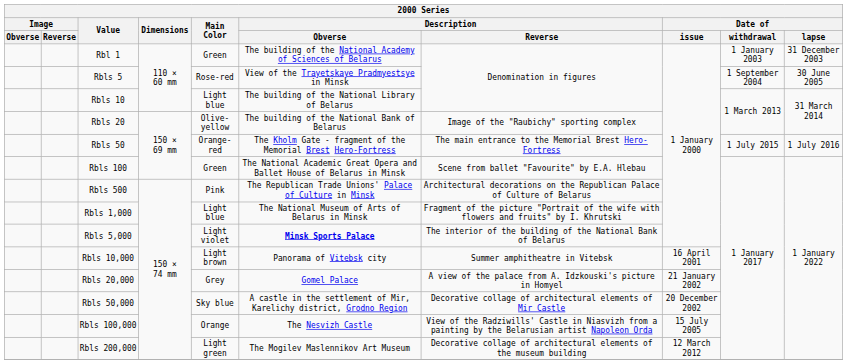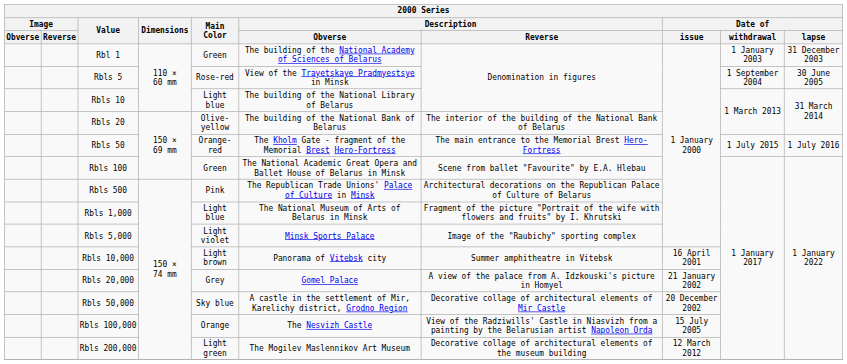 <table class="wikitable" style="font-size: 90%; text-align:center">
 <tr>
 <th colspan="10">2000 Series </th>
 </tr>
 <tr>
 <th colspan="2">Image</th>
 <th rowspan="2">Value</th>
 <th rowspan="2">Dimensions</th>
 <th rowspan="2">Main Color</th>
 <th colspan="2">Description</th>
 <th colspan="3">Date of</th>
 </tr>
 <tr>
 <th>Obverse</th>
 <th>Reverse</th>
 <th>Obverse</th>
 <th>Reverse</th>
 <th>issue</th>
 <th>withdrawal</th>
 <th>lapse</th>
 </tr>
 <tr>
 <td></td>
 <td></td>
 <td>Rbl 1</td>
 <td rowspan="3">110 × 60 mm</td>
 <td>Green</td>
 <td>The building of the <a href='#'>National Academy of Sciences of Belarus</a></td>
 <td rowspan="3">Denomination in figures</td>
 <td rowspan="9">1 January 2000</td>
 <td>1 January 2003</td>
 <td>31 December 2003</td>
 </tr>
 <tr>
 <td></td>
 <td></td>
 <td>Rbls 5</td>
 <td>Rose-red</td>
 <td>View of the <a href='#'>Trayetskaye Pradmyestsye</a> in Minsk</td>
 <td>1 September 2004</td>
 <td>30 June 2005</td>
 </tr>
 <tr>
 <td></td>
 <td></td>
 <td>Rbls 10</td>
 <td>Light blue</td>
 <td>The building of the National Library of Belarus</td>
 <td rowspan="2">1 March 2013</td>
 <td rowspan="2">31 March 2014</td>
 </tr>
 <tr>
 <td></td>
 <td></td>
 <td>Rbls 20</td>
 <td rowspan="3">150 × 69 mm</td>
 <td>Olive-yellow</td>
 <td>The building of the National Bank of Belarus</td>
-<td>Image of the "Raubichy" sporting complex</td>
+<td>The interior of the building of the National Bank of Belarus</td>
 </tr>
 <tr>
 <td></td>
 <td></td>
 <td>Rbls 50</td>
 <td>Orange-red</td>
 <td>The <a href='#'>Kholm</a> Gate - fragment of the Memorial <a href='#'>Brest</a> <a href='#'>Hero-Fortress</a></td>
 <td>The main entrance to the Memorial Brest <a href='#'>Hero-Fortress</a></td>
 <td>1 July 2015</td>
 <td>1 July 2016</td>
 </tr>
 <tr>
 <td></td>
 <td></td>
 <td>Rbls 100</td>
 <td>Green</td>
 <td>The National Academic Great Opera and Ballet House of Belarus in Minsk</td>
 <td>Scene from ballet "Favourite" by E.A. Hlebau</td>
 <td rowspan="9">1 January 2017</td>
 <td rowspan="9">1 January 2022</td>
 </tr>
 <tr>
 <td></td>
 <td></td>
 <td>Rbls 500</td>
 <td rowspan="8">150 × 74 mm</td>
 <td>Pink</td>
 <td>The Republican Trade Unions' <a href='#'>Palace of Culture</a> in <a href='#'>Minsk</a></td>
 <td>Architectural decorations on the Republican Palace of Culture of Belarus</td>
 </tr>
 <tr>
 <td></td>
 <td></td>
 <td>Rbls 1,000</td>
 <td>Light blue</td>
 <td>The National Museum of Arts of Belarus in Minsk</td>
 <td>Fragment of the picture "Portrait of the wife with flowers and fruits" by I. Khrutski</td>
 </tr>
 <tr>
 <td></td>
 <td></td>
 <td>Rbls 5,000</td>
 <td>Light violet</td>
-<td><strong><a href='#'>Minsk Sports Palace</a></strong></td>
-<td>The interior of the building of the National Bank of Belarus</td>
+<td><a href='#'>Minsk Sports Palace</a></td>
+<td>Image of the "Raubichy" sporting complex</td>
 </tr>
 <tr>
 <td></td>
 <td></td>
 <td>Rbls 10,000</td>
 <td>Light brown</td>
 <td>Panorama of <a href='#'>Vitebsk</a> city</td>
 <td>Summer amphitheatre in Vitebsk</td>
 <td>16 April 2001</td>
 </tr>
 <tr>
 <td></td>
 <td></td>
 <td>Rbls 20,000</td>
 <td>Grey</td>
 <td><a href='#'>Gomel Palace</a></td>
 <td>A view of the palace from A. Idzkouski's picture in Homyel</td>
 <td>21 January 2002</td>
 </tr>
 <tr>
 <td></td>
 <td></td>
 <td>Rbls 50,000</td>
 <td>Sky blue</td>
 <td>A castle in the settlement of Mir, Karelichy district, <a href='#'>Grodno Region</a></td>
 <td>Decorative collage of architectural elements of <a href='#'>Mir Castle</a></td>
 <td>20 December 2002</td>
 </tr>
 <tr>
 <td></td>
 <td></td>
 <td>Rbls 100,000</td>
 <td>Orange</td>
 <td>The <a href='#'>Nesvizh Castle</a></td>
 <td>View of the Radziwills' Castle in Niasvizh from a painting by the Belarusian artist <a href='#'>Napoleon Orda</a></td>
 <td>15 July 2005</td>
 </tr>
 <tr>
 <td></td>
 <td></td>
 <td>Rbls 200,000</td>
 <td>Light green</td>
 <td>The Mogilev Maslennikov Art Museum</td>
 <td>Decorative collage of architectural elements of the museum building</td>
 <td>12 March 2012</td>
 </tr>
 <tr>
 </tr>
 </table>
